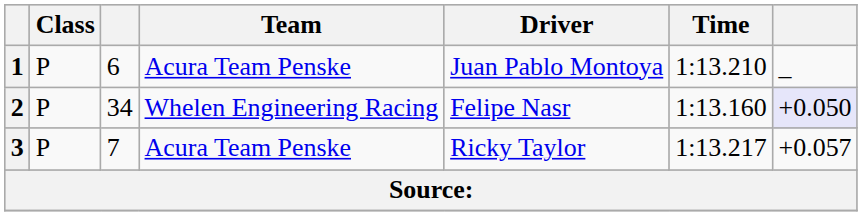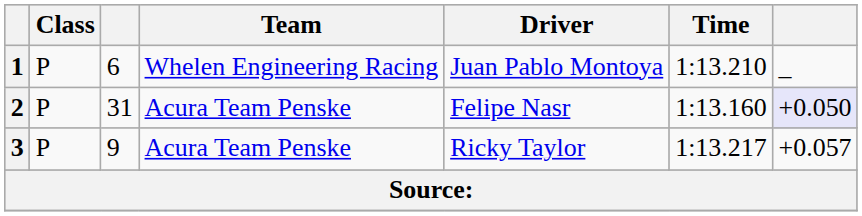 <table class="wikitable">
 <tr>
 <th scope="col"></th>
 <th scope="col">Class</th>
 <th scope="col"></th>
 <th scope="col">Team</th>
 <th scope="col">Driver</th>
 <th scope="col">Time</th>
 <th scope="col"></th>
 </tr>
 <tr>
 <th scope="row">1</th>
 <td>P</td>
 <td>6</td>
-<td><a href='#'>Acura Team Penske</a></td>
+<td><a href='#'>Whelen Engineering Racing</a></td>
 <td><a href='#'>Juan Pablo Montoya</a></td>
 <td>1:13.210</td>
 <td>_</td>
 </tr>
 <tr>
 <th scope="row">2</th>
 <td>P</td>
-<td>34</td>
-<td><a href='#'>Whelen Engineering Racing</a></td>
+<td>31</td>
+<td><a href='#'>Acura Team Penske</a></td>
 <td><a href='#'>Felipe Nasr</a></td>
 <td>1:13.160</td>
 <td style="background: lavender;">+0.050</td>
 </tr>
 <tr>
 <th scope="row">3</th>
 <td>P</td>
-<td>7</td>
+<td>9</td>
 <td><a href='#'>Acura Team Penske</a></td>
 <td><a href='#'>Ricky Taylor</a></td>
 <td>1:13.217</td>
 <td>+0.057</td>
 </tr>
 <tr>
 <th colspan="7">Source:</th>
 </tr>
 <tr>
 </tr>
 </table>
